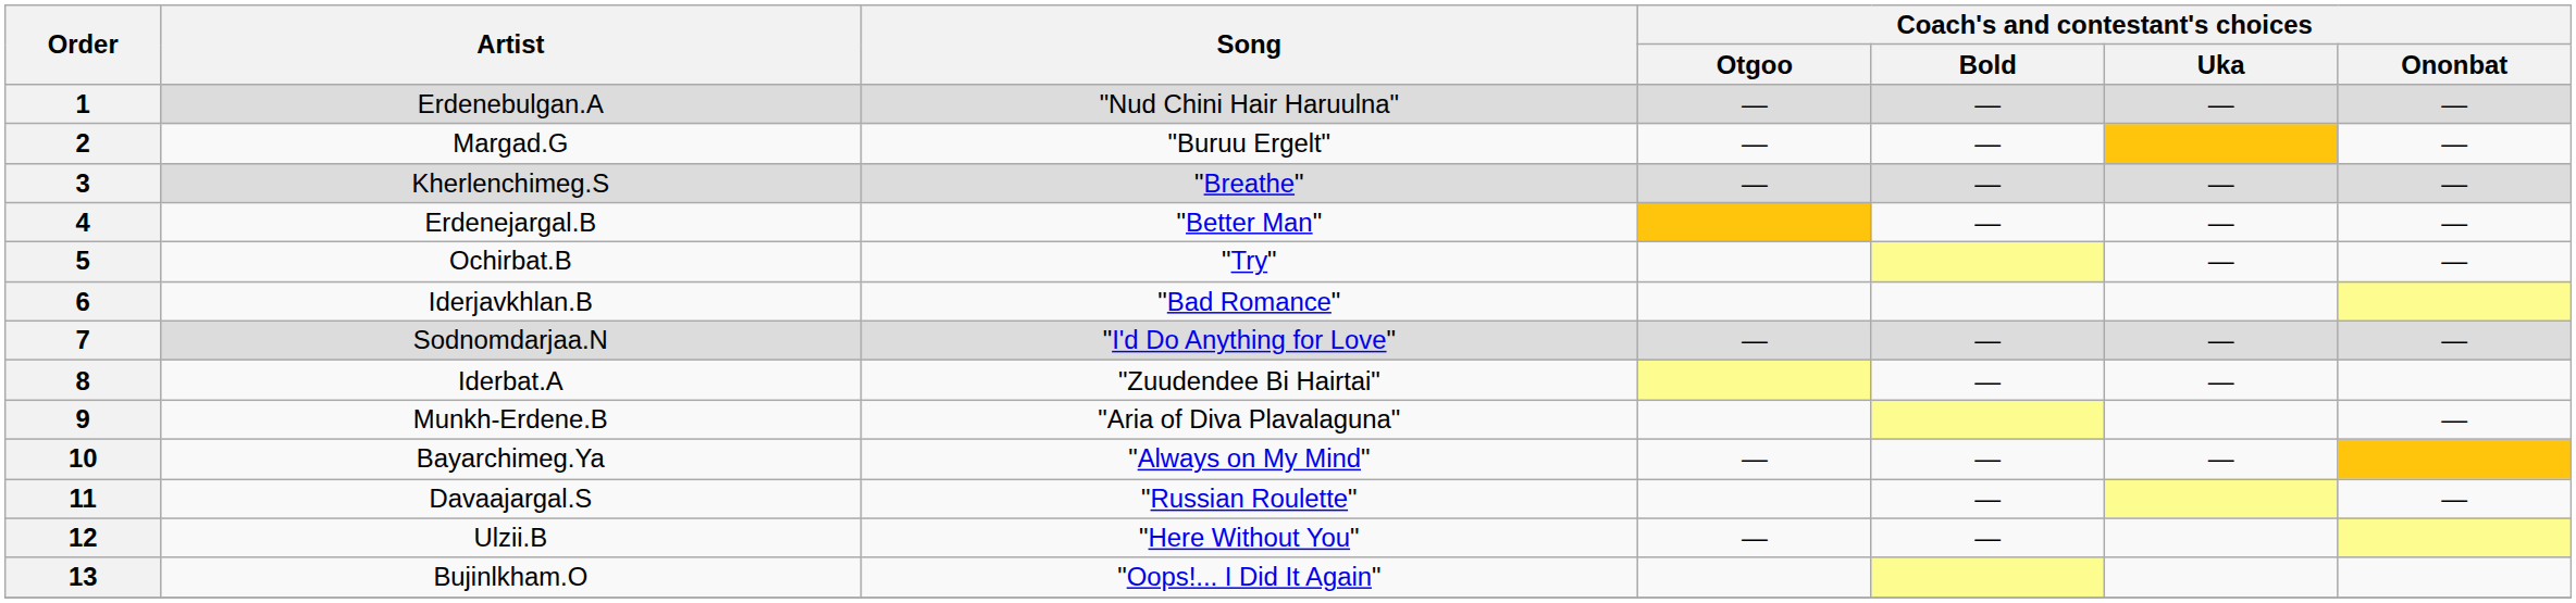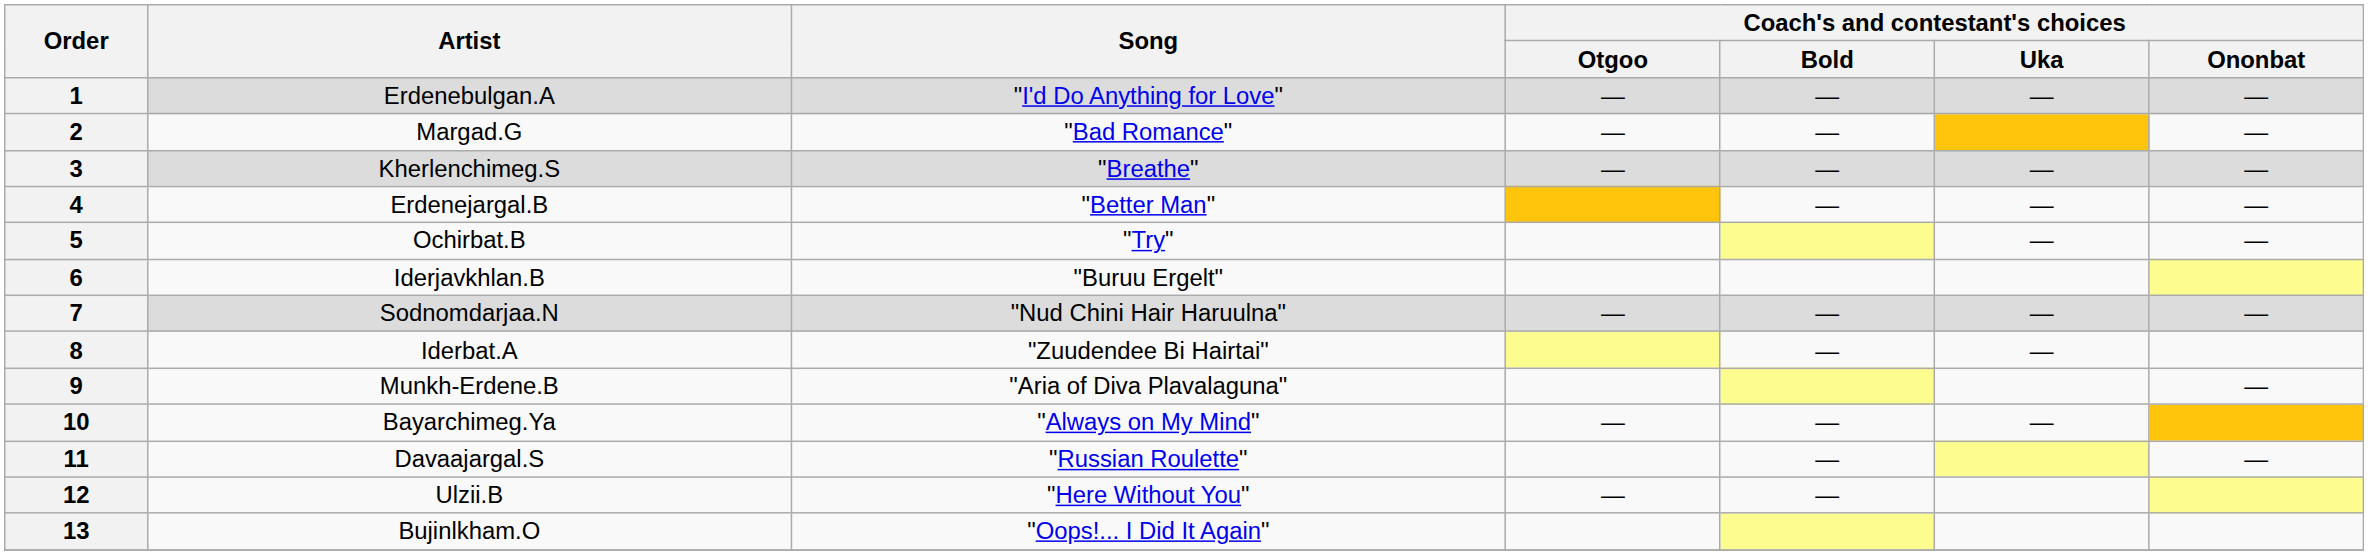 <table class="wikitable" style="text-align:center; line-height:17px; width:100%;">
 <tr>
 <th scope="col" rowspan="2" width="04%">Order</th>
 <th scope="col" rowspan="2" width="18%">Artist</th>
 <th scope="col" rowspan="2" width="20%">Song</th>
 <th scope="col" colspan="4" width="24%">Coach's and contestant's choices</th>
 </tr>
 <tr>
 <th width="06%">Otgoo</th>
 <th width="06%">Bold</th>
 <th width="06%">Uka</th>
 <th width="06%">Ononbat</th>
 </tr>
 <tr>
 <th>1</th>
 <td style="background:#DCDCDC;">Erdenebulgan.A</td>
-<td style="background:#DCDCDC;">"Nud Chini Hair Haruulna"</td>
+<td style="background:#DCDCDC;">"<a href='#'>I'd Do Anything for Love</a>"</td>
 <td style="background:#DCDCDC;">—</td>
 <td style="background:#DCDCDC;">—</td>
 <td style="background:#DCDCDC;">—</td>
 <td style="background:#DCDCDC;">—</td>
 </tr>
 <tr>
 <th>2</th>
 <td>Margad.G</td>
-<td>"Buruu Ergelt"</td>
+<td>"<a href='#'>Bad Romance</a>"</td>
 <td>—</td>
 <td>—</td>
 <td style="background:#FFC40C;"><strong></strong></td>
 <td>—</td>
 </tr>
 <tr>
 <th>3</th>
 <td style="background:#DCDCDC;">Kherlenchimeg.S</td>
 <td style="background:#DCDCDC;">"<a href='#'>Breathe</a>"</td>
 <td style="background:#DCDCDC;">—</td>
 <td style="background:#DCDCDC;">—</td>
 <td style="background:#DCDCDC;">—</td>
 <td style="background:#DCDCDC;">—</td>
 </tr>
 <tr>
 <th>4</th>
 <td>Erdenejargal.B</td>
 <td>"<a href='#'>Better Man</a>"</td>
 <td style="background:#FFC40C;"><strong></strong></td>
 <td>—</td>
 <td>—</td>
 <td>—</td>
 </tr>
 <tr>
 <th>5</th>
 <td>Ochirbat.B</td>
 <td>"<a href='#'>Try</a>"</td>
 <td><strong></strong></td>
 <td style="background:#fdfc8f;"><strong></strong></td>
 <td>—</td>
 <td>—</td>
 </tr>
 <tr>
 <th>6</th>
 <td>Iderjavkhlan.B</td>
-<td>"<a href='#'>Bad Romance</a>"</td>
+<td>"Buruu Ergelt"</td>
 <td><strong></strong></td>
 <td><strong></strong></td>
 <td><strong></strong></td>
 <td style="background:#fdfc8f;"><strong></strong></td>
 </tr>
 <tr>
 <th>7</th>
 <td style="background:#DCDCDC;">Sodnomdarjaa.N</td>
-<td style="background:#DCDCDC;">"<a href='#'>I'd Do Anything for Love</a>"</td>
+<td style="background:#DCDCDC;">"Nud Chini Hair Haruulna"</td>
 <td style="background:#DCDCDC;">—</td>
 <td style="background:#DCDCDC;">—</td>
 <td style="background:#DCDCDC;">—</td>
 <td style="background:#DCDCDC;">—</td>
 </tr>
 <tr>
 <th>8</th>
 <td>Iderbat.A</td>
 <td>"Zuudendee Bi Hairtai"</td>
 <td style="background:#fdfc8f;"><strong></strong></td>
 <td>—</td>
 <td>—</td>
 <td><strong></strong></td>
 </tr>
 <tr>
 <th>9</th>
 <td>Munkh-Erdene.B</td>
 <td>"Aria of Diva Plavalaguna"</td>
 <td><strong></strong></td>
 <td style="background:#fdfc8f;"><strong></strong></td>
 <td><strong></strong></td>
 <td>—</td>
 </tr>
 <tr>
 <th>10</th>
 <td>Bayarchimeg.Ya</td>
 <td>"<a href='#'>Always on My Mind</a>"</td>
 <td>—</td>
 <td>—</td>
 <td>—</td>
 <td style="background:#FFC40C;"><strong></strong></td>
 </tr>
 <tr>
 <th>11</th>
 <td>Davaajargal.S</td>
 <td>"<a href='#'>Russian Roulette</a>"</td>
 <td><strong></strong></td>
 <td>—</td>
 <td style="background:#fdfc8f;"><strong></strong></td>
 <td>—</td>
 </tr>
 <tr>
 <th>12</th>
 <td>Ulzii.B</td>
 <td>"<a href='#'>Here Without You</a>"</td>
 <td>—</td>
 <td>—</td>
 <td><strong></strong></td>
 <td style="background:#fdfc8f;"><strong></strong></td>
 </tr>
 <tr>
 <th>13</th>
 <td>Bujinlkham.O</td>
 <td>"<a href='#'>Oops!... I Did It Again</a>"</td>
 <td><strong></strong></td>
 <td style="background:#fdfc8f;"><strong></strong></td>
 <td><strong></strong></td>
 <td><strong></strong></td>
 </tr>
 <tr>
 </tr>
 </table>
